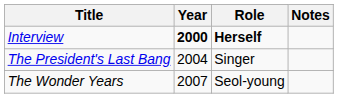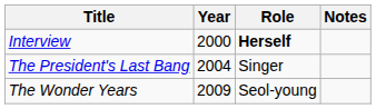 <table class="wikitable plainrowheaders">
 <tr>
 <th>Title</th>
 <th>Year</th>
 <th>Role</th>
 <th>Notes</th>
 </tr>
 <tr>
 <td><em><a href='#'>Interview</a></em></td>
-<td><strong>2000</strong></td>
+<td>2000</td>
 <td><strong>Herself</strong></td>
 <td></td>
 </tr>
 <tr>
 <td><em><a href='#'>The President's Last Bang</a></em></td>
 <td>2004</td>
 <td>Singer</td>
 <td></td>
 </tr>
 <tr>
 <td><em>The Wonder Years</em></td>
-<td>2007</td>
+<td>2009</td>
 <td>Seol-young</td>
 <td></td>
 </tr>
 </table>
